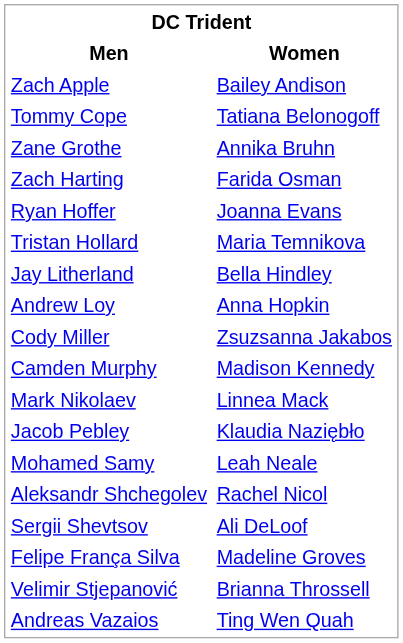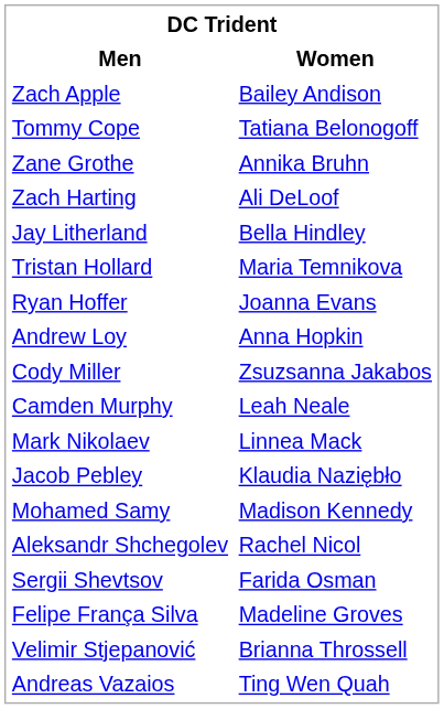 <table cellspacing="1" cellpadding="3" style="border:1px solid #AAAAAA;font-size:90%">
 <tr>
 <th colspan="2"> DC Trident</th>
 </tr>
 <tr>
 <th>Men</th>
 <th>Women</th>
 </tr>
 <tr>
 <td> <a href='#'>Zach Apple</a></td>
 <td> <a href='#'>Bailey Andison</a></td>
 </tr>
 <tr>
 <td> <a href='#'>Tommy Cope</a></td>
 <td> <a href='#'>Tatiana Belonogoff</a></td>
 </tr>
 <tr>
 <td> <a href='#'>Zane Grothe</a></td>
 <td> <a href='#'>Annika Bruhn</a></td>
 </tr>
 <tr>
 <td> <a href='#'>Zach Harting</a></td>
-<td> <a href='#'>Farida Osman</a></td>
+<td> <a href='#'>Ali DeLoof</a></td>
 </tr>
 <tr>
-<td> <a href='#'>Ryan Hoffer</a></td>
-<td> <a href='#'>Joanna Evans</a></td>
+<td> <a href='#'>Jay Litherland</a></td>
+<td> <a href='#'>Bella Hindley</a></td>
 </tr>
 <tr>
 <td> <a href='#'>Tristan Hollard</a></td>
 <td> <a href='#'>Maria Temnikova</a></td>
 </tr>
 <tr>
-<td> <a href='#'>Jay Litherland</a></td>
-<td> <a href='#'>Bella Hindley</a></td>
+<td> <a href='#'>Ryan Hoffer</a></td>
+<td> <a href='#'>Joanna Evans</a></td>
 </tr>
 <tr>
 <td> <a href='#'>Andrew Loy</a></td>
 <td> <a href='#'>Anna Hopkin</a></td>
 </tr>
 <tr>
 <td> <a href='#'>Cody Miller</a></td>
 <td> <a href='#'>Zsuzsanna Jakabos</a></td>
 </tr>
 <tr>
 <td> <a href='#'>Camden Murphy</a></td>
-<td> <a href='#'>Madison Kennedy</a></td>
+<td> <a href='#'>Leah Neale</a></td>
 </tr>
 <tr>
 <td> <a href='#'>Mark Nikolaev</a></td>
 <td> <a href='#'>Linnea Mack</a></td>
 </tr>
 <tr>
 <td> <a href='#'>Jacob Pebley</a></td>
 <td> <a href='#'>Klaudia Naziębło</a></td>
 </tr>
 <tr>
 <td> <a href='#'>Mohamed Samy</a></td>
-<td> <a href='#'>Leah Neale</a></td>
+<td> <a href='#'>Madison Kennedy</a></td>
 </tr>
 <tr>
 <td> <a href='#'>Aleksandr Shchegolev</a></td>
 <td> <a href='#'>Rachel Nicol</a></td>
 </tr>
 <tr>
 <td> <a href='#'>Sergii Shevtsov</a></td>
-<td> <a href='#'>Ali DeLoof</a></td>
+<td> <a href='#'>Farida Osman</a></td>
 </tr>
 <tr>
 <td> <a href='#'>Felipe França Silva</a></td>
 <td> <a href='#'>Madeline Groves</a></td>
 </tr>
 <tr>
 <td> <a href='#'>Velimir Stjepanović</a></td>
 <td> <a href='#'>Brianna Throssell</a></td>
 </tr>
 <tr>
 <td> <a href='#'>Andreas Vazaios</a></td>
 <td> <a href='#'>Ting Wen Quah</a></td>
 </tr>
 </table>
